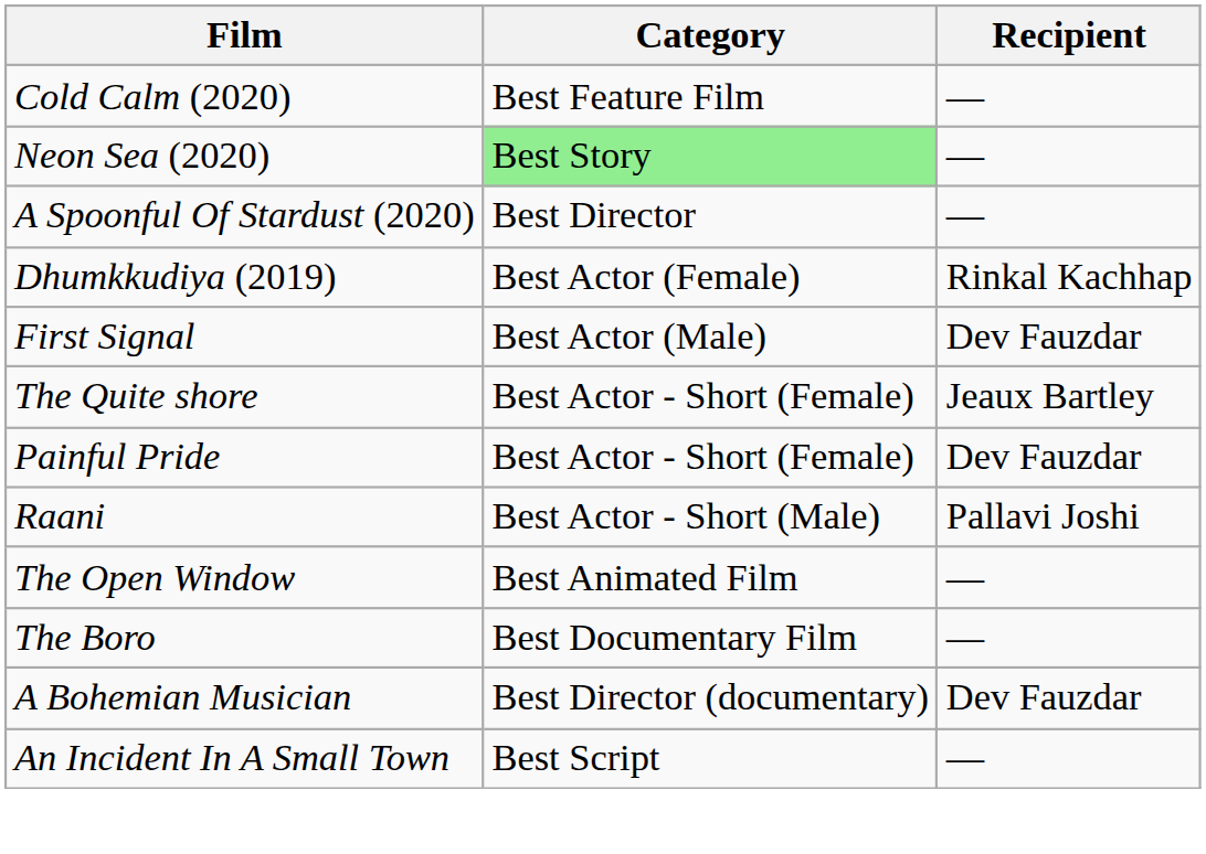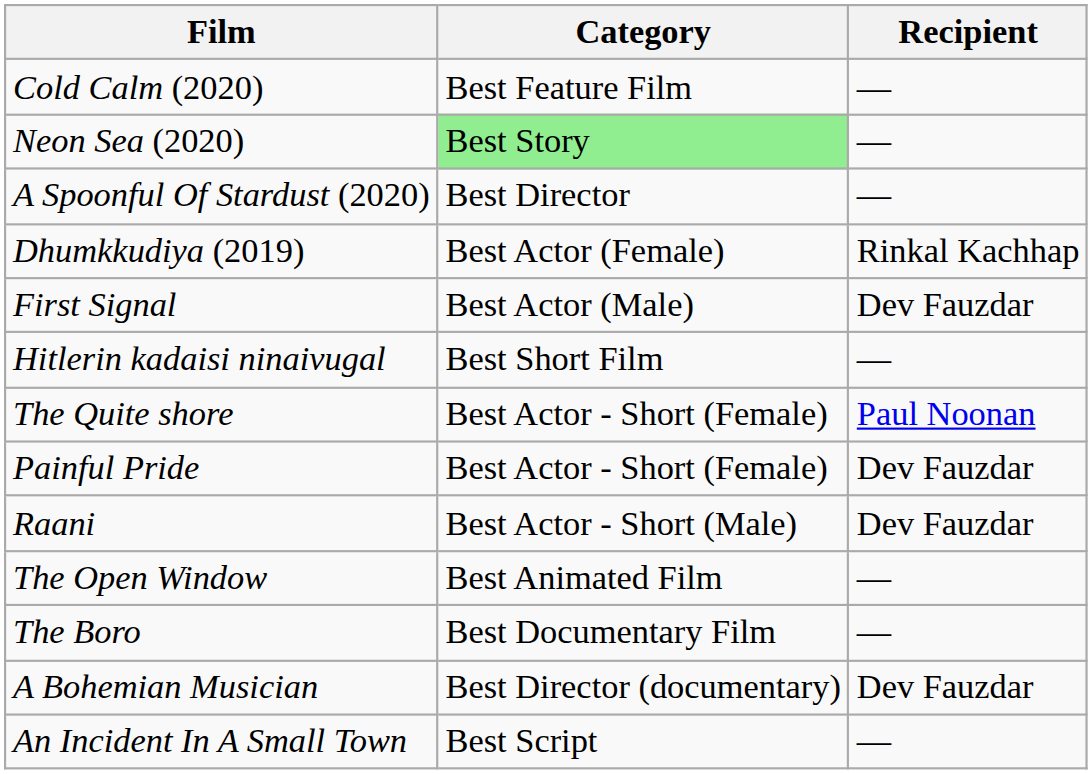 <table class="wikitable">
 <tr>
 <th>Film</th>
 <th>Category</th>
 <th>Recipient</th>
 </tr>
 <tr>
 <td><em>Cold Calm</em> (2020)</td>
 <td>Best Feature Film</td>
 <td>―</td>
 </tr>
 <tr>
 <td><em>Neon Sea</em> (2020)</td>
 <td style="background: lightgreen;">Best Story</td>
 <td>―</td>
 </tr>
 <tr>
 <td><em>A Spoonful Of Stardust</em> (2020)</td>
 <td>Best Director</td>
 <td>―</td>
 </tr>
 <tr>
 <td><em>Dhumkkudiya</em> (2019)</td>
 <td>Best Actor (Female)</td>
 <td>Rinkal Kachhap</td>
 </tr>
 <tr>
 <td><em>First Signal</em></td>
 <td>Best Actor (Male)</td>
 <td>Dev Fauzdar</td>
 </tr>
 <tr>
+<td><em>Hitlerin kadaisi ninaivugal </em></td>
+<td>Best Short Film</td>
+<td>―</td>
+</tr>
+<tr>
 <td><em>The Quite shore</em></td>
 <td>Best Actor - Short (Female)</td>
-<td>Jeaux Bartley</td>
+<td><a href='#'>Paul Noonan</a></td>
 </tr>
 <tr>
 <td><em>Painful Pride</em></td>
 <td>Best Actor - Short (Female)</td>
 <td>Dev Fauzdar</td>
 </tr>
 <tr>
 <td><em>Raani</em></td>
 <td>Best Actor - Short (Male)</td>
-<td>Pallavi Joshi</td>
+<td>Dev Fauzdar</td>
 </tr>
 <tr>
 <td><em>The Open Window</em></td>
 <td>Best Animated Film</td>
 <td>―</td>
 </tr>
 <tr>
 <td><em>The Boro</em></td>
 <td>Best Documentary Film</td>
 <td>―</td>
 </tr>
 <tr>
 <td><em>A Bohemian Musician</em></td>
 <td>Best Director (documentary)</td>
 <td>Dev Fauzdar</td>
 </tr>
 <tr>
 <td><em>An Incident In A Small Town</em></td>
 <td>Best Script</td>
 <td>―</td>
 </tr>
 </table>
